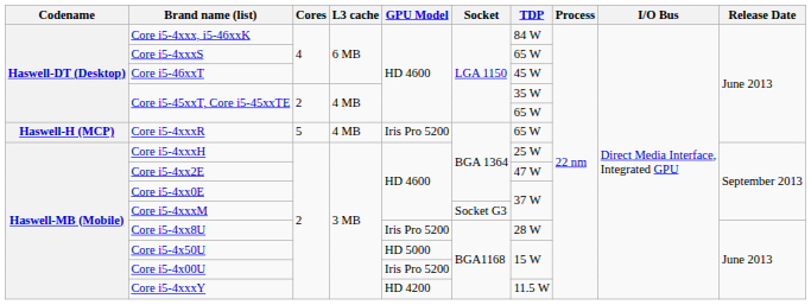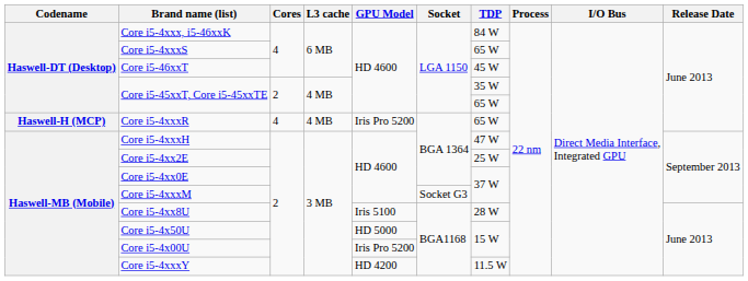 <table class="wikitable">
 <tr>
 <th>Codename</th>
 <th>Brand name (list)</th>
 <th>Cores</th>
 <th>L3 cache</th>
 <th><a href='#'>GPU Model</a></th>
 <th>Socket</th>
 <th><a href='#'>TDP</a></th>
 <th>Process</th>
 <th>I/O Bus</th>
 <th>Release Date</th>
 </tr>
 <tr>
 <th rowspan="5"><a href='#'>Haswell-DT (Desktop)</a></th>
 <td><a href='#'>Core i5-4xxx, i5-46xxK</a></td>
 <td rowspan="3">4</td>
 <td rowspan="3">6 MB</td>
 <td rowspan="5">HD 4600</td>
 <td rowspan="5"><a href='#'>LGA 1150</a></td>
 <td>84 W</td>
 <td rowspan="14"><a href='#'>22 nm</a></td>
 <td rowspan="14"><a href='#'>Direct Media Interface</a>,<br>Integrated <a href='#'>GPU</a></td>
 <td rowspan="6">June 2013</td>
 </tr>
 <tr>
 <td><a href='#'>Core i5-4xxxS</a></td>
 <td>65 W</td>
 </tr>
 <tr>
 <td><a href='#'>Core i5-46xxT</a></td>
 <td>45 W</td>
 </tr>
 <tr>
 <td rowspan="2"><a href='#'>Core i5-45xxT, Core i5-45xxTE</a></td>
 <td rowspan="2">2</td>
 <td rowspan="2">4 MB</td>
 <td>35 W</td>
 </tr>
 <tr>
 <td>65 W</td>
 </tr>
 <tr>
 <th><a href='#'>Haswell-H (MCP)</a></th>
 <td><a href='#'>Core i5-4xxxR</a></td>
-<td>5</td>
+<td>4</td>
 <td>4 MB</td>
 <td>Iris Pro 5200</td>
 <td rowspan="4">BGA 1364</td>
 <td>65 W</td>
 </tr>
 <tr>
 <th rowspan="8"><a href='#'>Haswell-MB (Mobile)</a></th>
 <td><a href='#'>Core i5-4xxxH</a></td>
 <td rowspan="8">2</td>
 <td rowspan="8">3 MB</td>
 <td rowspan="4">HD 4600</td>
-<td>25 W</td>
+<td>47 W</td>
 <td rowspan="4">September 2013</td>
 </tr>
 <tr>
 <td><a href='#'>Core i5-4xx2E</a></td>
-<td>47 W</td>
+<td>25 W</td>
 </tr>
 <tr>
 <td><a href='#'>Core i5-4xx0E</a></td>
 <td rowspan="2">37 W</td>
 </tr>
 <tr>
 <td><a href='#'>Core i5-4xxxM</a></td>
 <td>Socket G3</td>
 </tr>
 <tr>
 <td><a href='#'>Core i5-4xx8U</a></td>
-<td>Iris Pro 5200</td>
+<td>Iris 5100</td>
 <td rowspan="4">BGA1168</td>
 <td>28 W</td>
 <td rowspan="4">June 2013</td>
 </tr>
 <tr>
 <td><a href='#'>Core i5-4x50U</a></td>
 <td>HD 5000</td>
 <td rowspan="2">15 W</td>
 </tr>
 <tr>
 <td><a href='#'>Core i5-4x00U</a></td>
 <td>Iris Pro 5200</td>
 </tr>
 <tr>
 <td><a href='#'>Core i5-4xxxY</a></td>
 <td>HD 4200</td>
 <td>11.5 W</td>
 </tr>
 </table>
